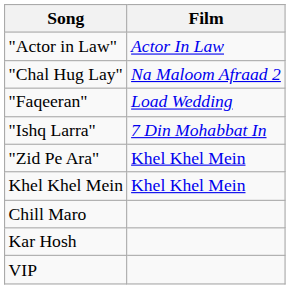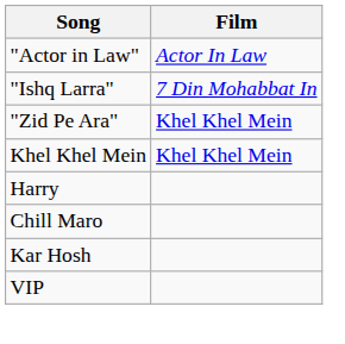 <table class="wikitable">
 <tr>
 <th>Song</th>
 <th>Film</th>
 </tr>
 <tr>
 <td>"Actor in Law"</td>
 <td><em><a href='#'>Actor In Law</a></em></td>
-</tr>
-<tr>
-<td>"Chal Hug Lay"</td>
-<td><em><a href='#'>Na Maloom Afraad 2</a></em></td>
-</tr>
-<tr>
-<td>"Faqeeran"</td>
-<td><em><a href='#'>Load Wedding</a></em></td>
 </tr>
 <tr>
 <td>"Ishq Larra"</td>
 <td><em><a href='#'>7 Din Mohabbat In</a></em></td>
 </tr>
 <tr>
 <td>"Zid Pe Ara"</td>
 <td><a href='#'>Khel Khel Mein</a></td>
 </tr>
 <tr>
 <td>Khel Khel Mein</td>
 <td><a href='#'>Khel Khel Mein</a></td>
 </tr>
 <tr>
+<td>Harry</td>
+<td></td>
+</tr>
+<tr>
 <td>Chill Maro</td>
 <td></td>
 </tr>
 <tr>
 <td>Kar Hosh</td>
 <td></td>
 </tr>
 <tr>
 <td>VIP</td>
 <td></td>
 </tr>
 </table>
